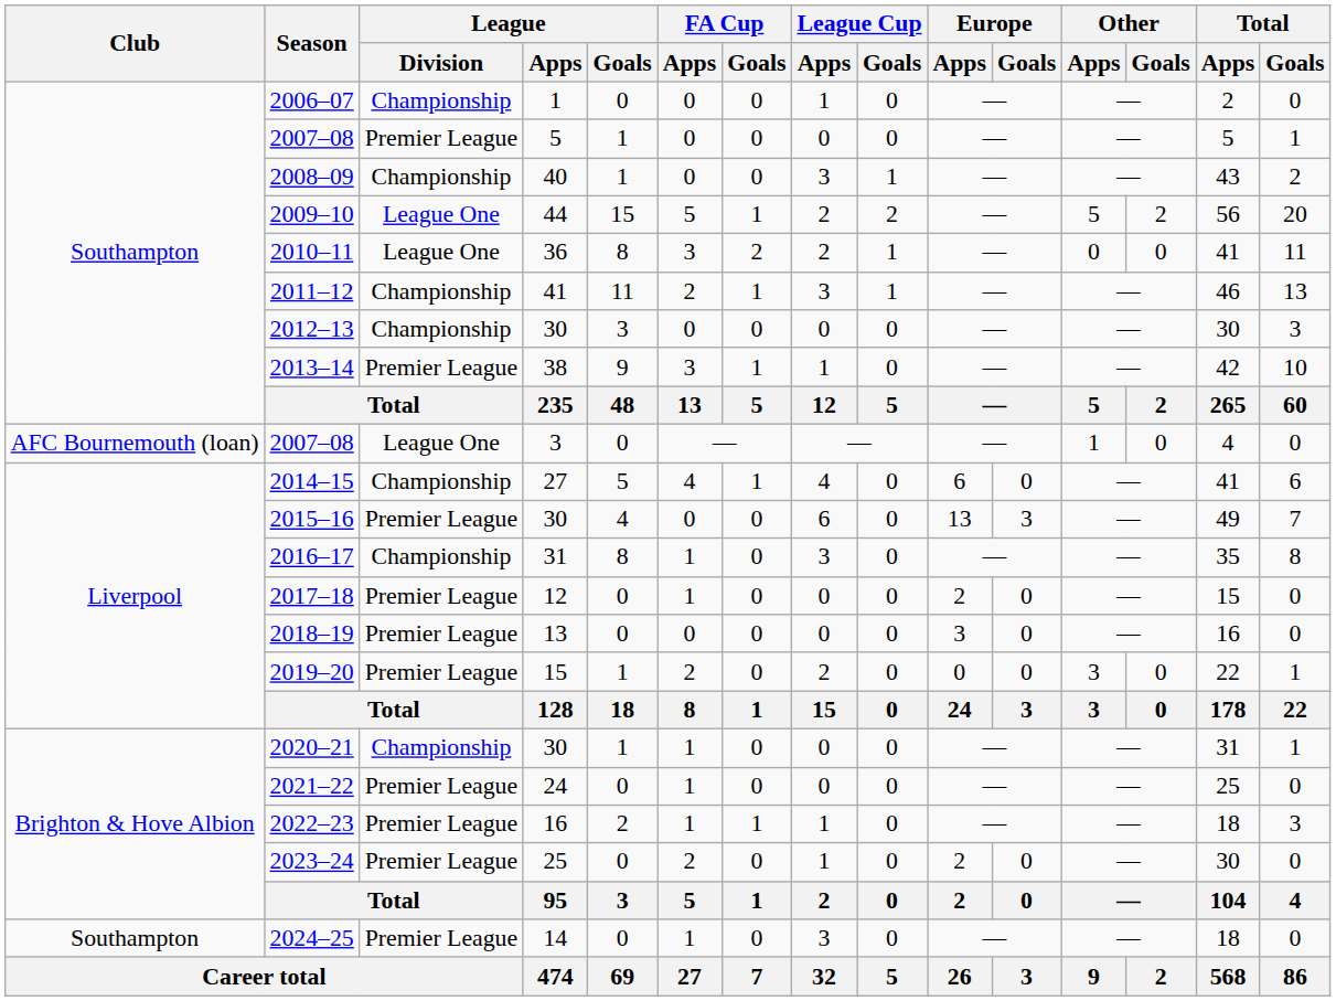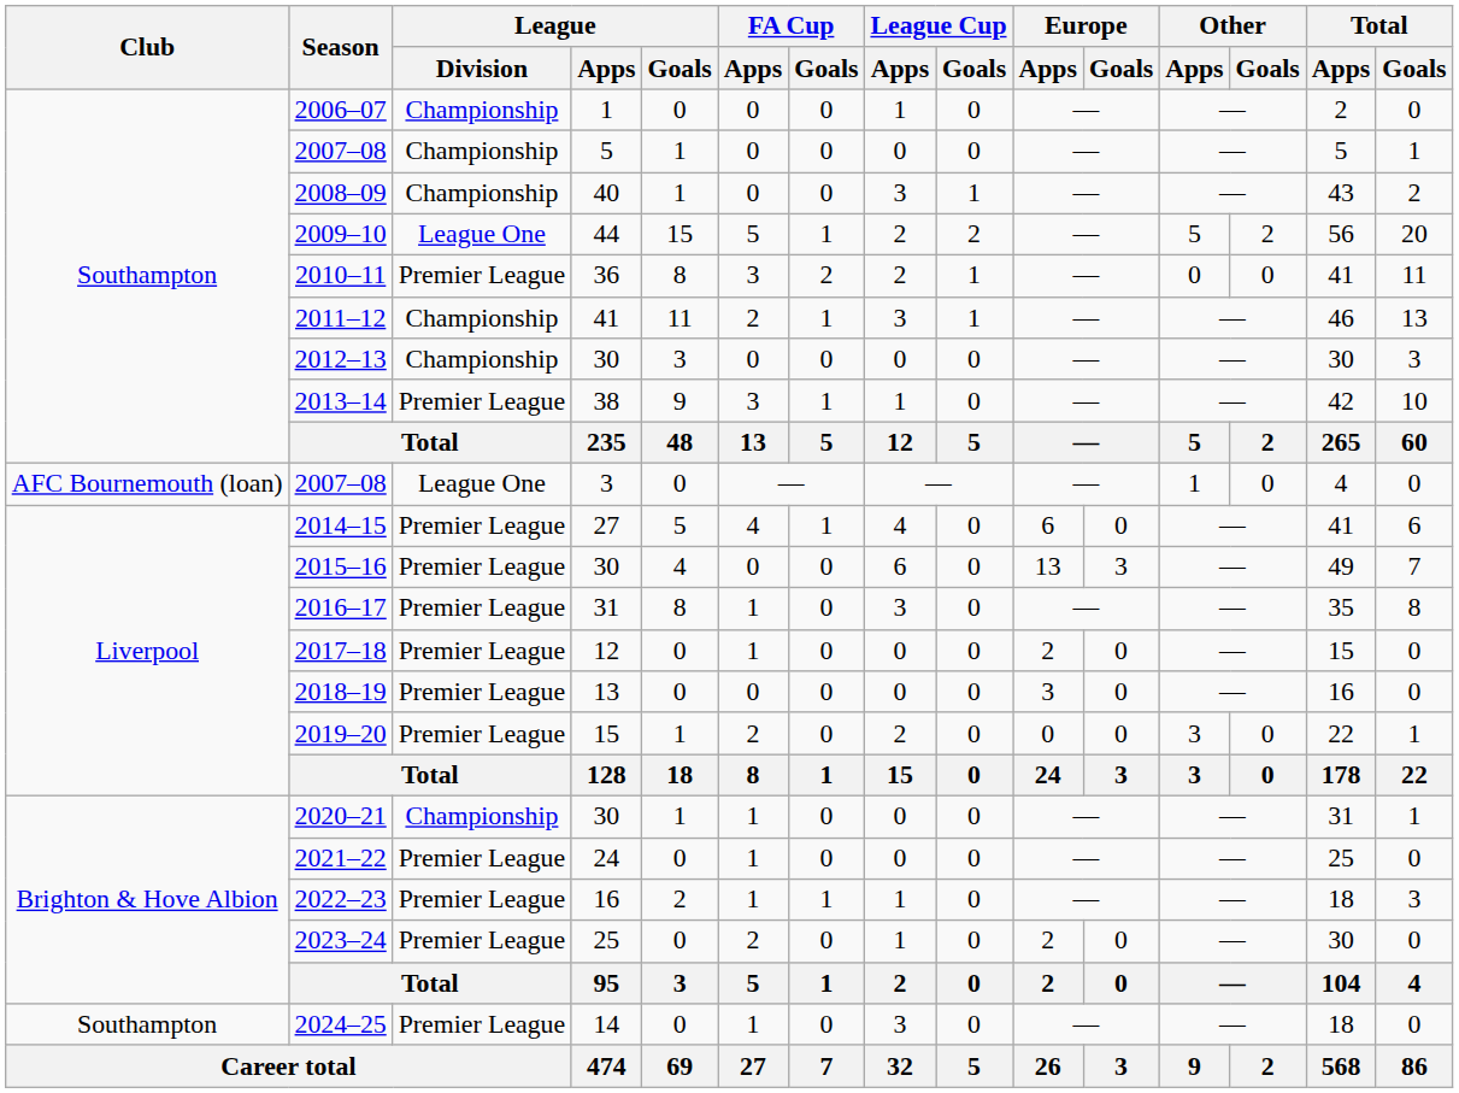 <table class="wikitable" style="text-align: center;">
 <tr>
 <th rowspan=2>Club</th>
 <th rowspan=2>Season</th>
 <th colspan=3>League</th>
 <th colspan=2><a href='#'>FA Cup</a></th>
 <th colspan=2><a href='#'>League Cup</a></th>
 <th colspan=2>Europe</th>
 <th colspan=2>Other</th>
 <th colspan=2>Total</th>
 </tr>
 <tr>
 <th>Division</th>
 <th>Apps</th>
 <th>Goals</th>
 <th>Apps</th>
 <th>Goals</th>
 <th>Apps</th>
 <th>Goals</th>
 <th>Apps</th>
 <th>Goals</th>
 <th>Apps</th>
 <th>Goals</th>
 <th>Apps</th>
 <th>Goals</th>
 </tr>
 <tr>
 <td rowspan=9><a href='#'>Southampton</a></td>
 <td><a href='#'>2006–07</a></td>
 <td><a href='#'>Championship</a></td>
 <td>1</td>
 <td>0</td>
 <td>0</td>
 <td>0</td>
 <td>1</td>
 <td>0</td>
 <td colspan=2>—</td>
 <td colspan=2>—</td>
 <td>2</td>
 <td>0</td>
 </tr>
 <tr>
 <td><a href='#'>2007–08</a></td>
-<td>Premier League</td>
+<td>Championship</td>
 <td>5</td>
 <td>1</td>
 <td>0</td>
 <td>0</td>
 <td>0</td>
 <td>0</td>
 <td colspan=2>—</td>
 <td colspan=2>—</td>
 <td>5</td>
 <td>1</td>
 </tr>
 <tr>
 <td><a href='#'>2008–09</a></td>
 <td>Championship</td>
 <td>40</td>
 <td>1</td>
 <td>0</td>
 <td>0</td>
 <td>3</td>
 <td>1</td>
 <td colspan=2>—</td>
 <td colspan=2>—</td>
 <td>43</td>
 <td>2</td>
 </tr>
 <tr>
 <td><a href='#'>2009–10</a></td>
 <td><a href='#'>League One</a></td>
 <td>44</td>
 <td>15</td>
 <td>5</td>
 <td>1</td>
 <td>2</td>
 <td>2</td>
 <td colspan=2>—</td>
 <td>5</td>
 <td>2</td>
 <td>56</td>
 <td>20</td>
 </tr>
 <tr>
 <td><a href='#'>2010–11</a></td>
-<td>League One</td>
+<td>Premier League</td>
 <td>36</td>
 <td>8</td>
 <td>3</td>
 <td>2</td>
 <td>2</td>
 <td>1</td>
 <td colspan=2>—</td>
 <td>0</td>
 <td>0</td>
 <td>41</td>
 <td>11</td>
 </tr>
 <tr>
 <td><a href='#'>2011–12</a></td>
 <td>Championship</td>
 <td>41</td>
 <td>11</td>
 <td>2</td>
 <td>1</td>
 <td>3</td>
 <td>1</td>
 <td colspan=2>—</td>
 <td colspan=2>—</td>
 <td>46</td>
 <td>13</td>
 </tr>
 <tr>
 <td><a href='#'>2012–13</a></td>
 <td>Championship</td>
 <td>30</td>
 <td>3</td>
 <td>0</td>
 <td>0</td>
 <td>0</td>
 <td>0</td>
 <td colspan=2>—</td>
 <td colspan=2>—</td>
 <td>30</td>
 <td>3</td>
 </tr>
 <tr>
 <td><a href='#'>2013–14</a></td>
 <td>Premier League</td>
 <td>38</td>
 <td>9</td>
 <td>3</td>
 <td>1</td>
 <td>1</td>
 <td>0</td>
 <td colspan=2>—</td>
 <td colspan=2>—</td>
 <td>42</td>
 <td>10</td>
 </tr>
 <tr>
 <th colspan=2>Total</th>
 <th>235</th>
 <th>48</th>
 <th>13</th>
 <th>5</th>
 <th>12</th>
 <th>5</th>
 <th colspan=2>—</th>
 <th>5</th>
 <th>2</th>
 <th>265</th>
 <th>60</th>
 </tr>
 <tr>
 <td><a href='#'>AFC Bournemouth</a> (loan)</td>
 <td><a href='#'>2007–08</a></td>
 <td>League One</td>
 <td>3</td>
 <td>0</td>
 <td colspan=2>—</td>
 <td colspan=2>—</td>
 <td colspan=2>—</td>
 <td>1</td>
 <td>0</td>
 <td>4</td>
 <td>0</td>
 </tr>
 <tr>
 <td rowspan=7><a href='#'>Liverpool</a></td>
 <td><a href='#'>2014–15</a></td>
-<td>Championship</td>
+<td>Premier League</td>
 <td>27</td>
 <td>5</td>
 <td>4</td>
 <td>1</td>
 <td>4</td>
 <td>0</td>
 <td>6</td>
 <td>0</td>
 <td colspan=2>—</td>
 <td>41</td>
 <td>6</td>
 </tr>
 <tr>
 <td><a href='#'>2015–16</a></td>
 <td>Premier League</td>
 <td>30</td>
 <td>4</td>
 <td>0</td>
 <td>0</td>
 <td>6</td>
 <td>0</td>
 <td>13</td>
 <td>3</td>
 <td colspan=2>—</td>
 <td>49</td>
 <td>7</td>
 </tr>
 <tr>
 <td><a href='#'>2016–17</a></td>
-<td>Championship</td>
+<td>Premier League</td>
 <td>31</td>
 <td>8</td>
 <td>1</td>
 <td>0</td>
 <td>3</td>
 <td>0</td>
 <td colspan=2>—</td>
 <td colspan=2>—</td>
 <td>35</td>
 <td>8</td>
 </tr>
 <tr>
 <td><a href='#'>2017–18</a></td>
 <td>Premier League</td>
 <td>12</td>
 <td>0</td>
 <td>1</td>
 <td>0</td>
 <td>0</td>
 <td>0</td>
 <td>2</td>
 <td>0</td>
 <td colspan=2>—</td>
 <td>15</td>
 <td>0</td>
 </tr>
 <tr>
 <td><a href='#'>2018–19</a></td>
 <td>Premier League</td>
 <td>13</td>
 <td>0</td>
 <td>0</td>
 <td>0</td>
 <td>0</td>
 <td>0</td>
 <td>3</td>
 <td>0</td>
 <td colspan=2>—</td>
 <td>16</td>
 <td>0</td>
 </tr>
 <tr>
 <td><a href='#'>2019–20</a></td>
 <td>Premier League</td>
 <td>15</td>
 <td>1</td>
 <td>2</td>
 <td>0</td>
 <td>2</td>
 <td>0</td>
 <td>0</td>
 <td>0</td>
 <td>3</td>
 <td>0</td>
 <td>22</td>
 <td>1</td>
 </tr>
 <tr>
 <th colspan=2>Total</th>
 <th>128</th>
 <th>18</th>
 <th>8</th>
 <th>1</th>
 <th>15</th>
 <th>0</th>
 <th>24</th>
 <th>3</th>
 <th>3</th>
 <th>0</th>
 <th>178</th>
 <th>22</th>
 </tr>
 <tr>
 <td rowspan=5><a href='#'>Brighton & Hove Albion</a></td>
 <td><a href='#'>2020–21</a></td>
 <td><a href='#'>Championship</a></td>
 <td>30</td>
 <td>1</td>
 <td>1</td>
 <td>0</td>
 <td>0</td>
 <td>0</td>
 <td colspan=2>—</td>
 <td colspan=2>—</td>
 <td>31</td>
 <td>1</td>
 </tr>
 <tr>
 <td><a href='#'>2021–22</a></td>
 <td>Premier League</td>
 <td>24</td>
 <td>0</td>
 <td>1</td>
 <td>0</td>
 <td>0</td>
 <td>0</td>
 <td colspan=2>—</td>
 <td colspan=2>—</td>
 <td>25</td>
 <td>0</td>
 </tr>
 <tr>
 <td><a href='#'>2022–23</a></td>
 <td>Premier League</td>
 <td>16</td>
 <td>2</td>
 <td>1</td>
 <td>1</td>
 <td>1</td>
 <td>0</td>
 <td colspan=2>—</td>
 <td colspan=2>—</td>
 <td>18</td>
 <td>3</td>
 </tr>
 <tr>
 <td><a href='#'>2023–24</a></td>
 <td>Premier League</td>
 <td>25</td>
 <td>0</td>
 <td>2</td>
 <td>0</td>
 <td>1</td>
 <td>0</td>
 <td>2</td>
 <td>0</td>
 <td colspan=2>—</td>
 <td>30</td>
 <td>0</td>
 </tr>
 <tr>
 <th colspan=2>Total</th>
 <th>95</th>
 <th>3</th>
 <th>5</th>
 <th>1</th>
 <th>2</th>
 <th>0</th>
 <th>2</th>
 <th>0</th>
 <th colspan=2>—</th>
 <th>104</th>
 <th>4</th>
 </tr>
 <tr>
 <td>Southampton</td>
 <td><a href='#'>2024–25</a></td>
 <td>Premier League</td>
 <td>14</td>
 <td>0</td>
 <td>1</td>
 <td>0</td>
 <td>3</td>
 <td>0</td>
 <td colspan=2>—</td>
 <td colspan=2>—</td>
 <td>18</td>
 <td>0</td>
 </tr>
 <tr>
 <th colspan=3>Career total</th>
 <th>474</th>
 <th>69</th>
 <th>27</th>
 <th>7</th>
 <th>32</th>
 <th>5</th>
 <th>26</th>
 <th>3</th>
 <th>9</th>
 <th>2</th>
 <th>568</th>
 <th>86</th>
 </tr>
 </table>
